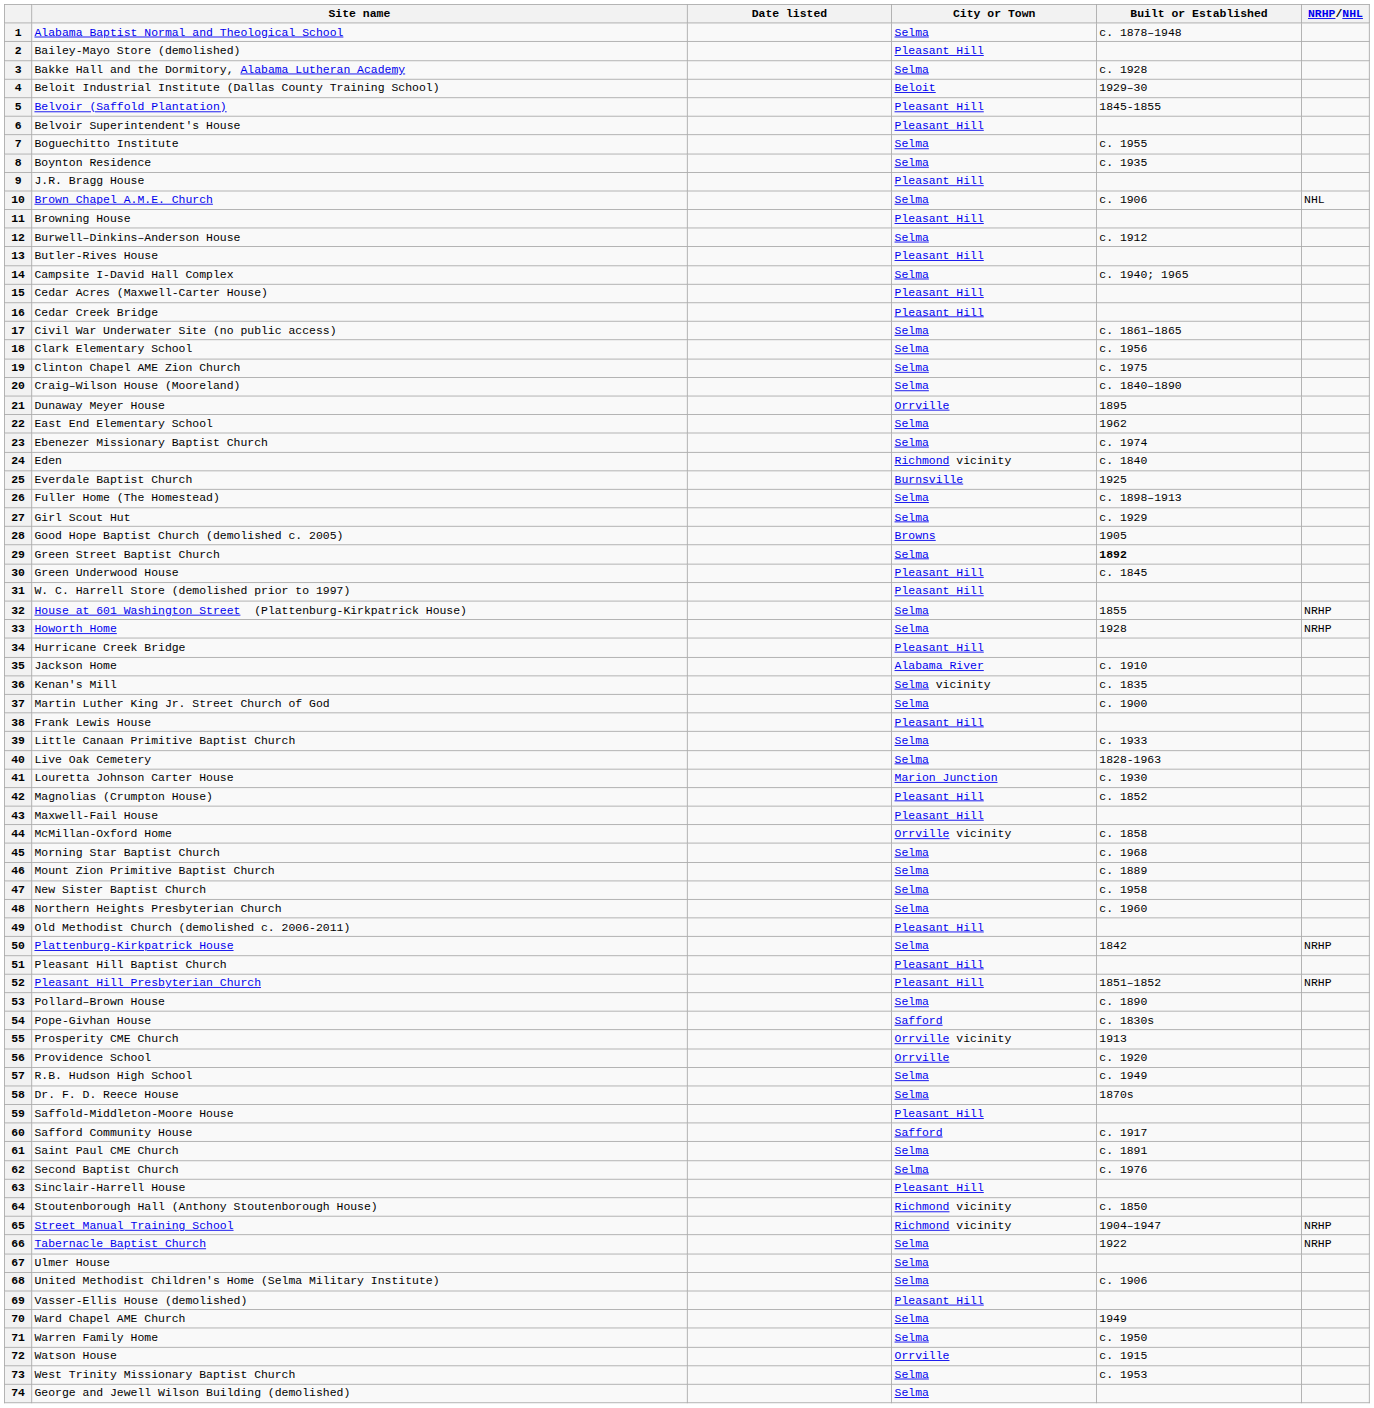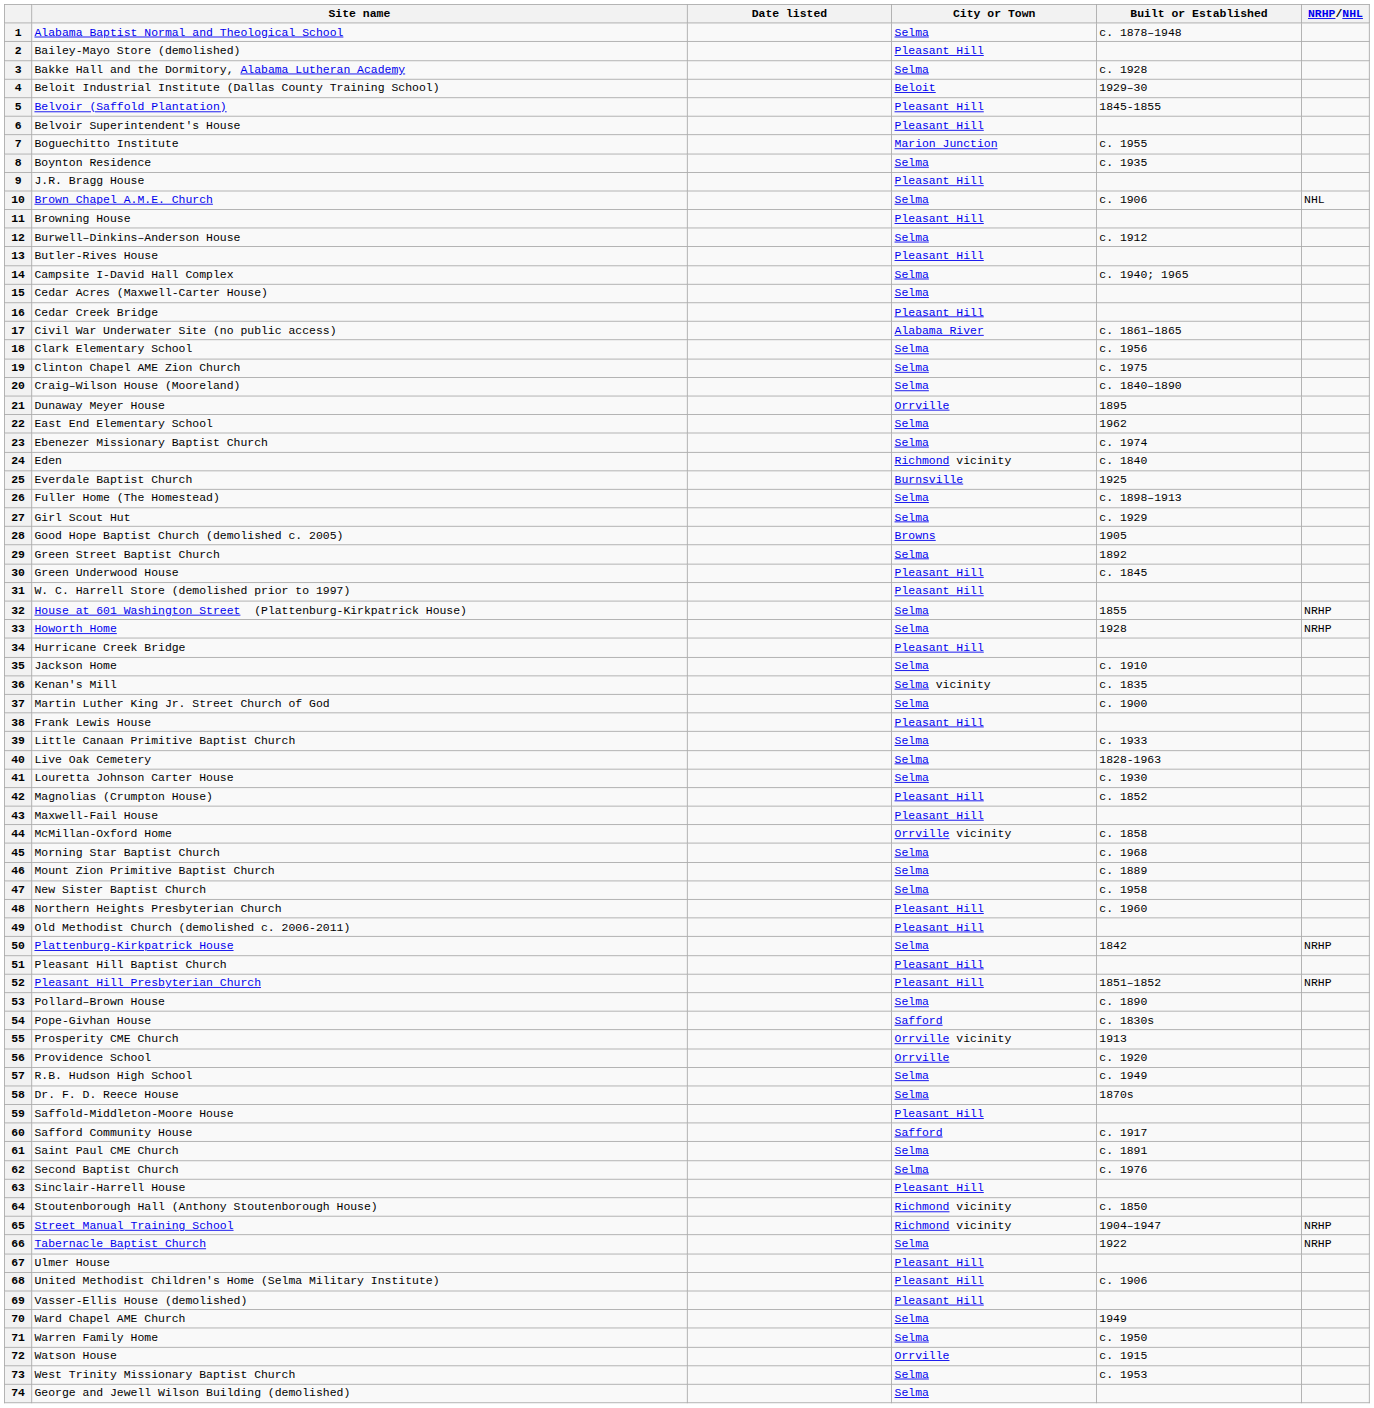 <table class="wikitable" style="width:98%">
 <tr>
 <th width = 2%  ></th>
 <th><strong>Site name</strong></th>
 <th width = 15% ><strong>Date listed</strong></th>
 <th width = 15% ><strong>City or Town</strong></th>
 <th width = 15% ><strong>Built or Established</strong></th>
 <th width = 5%  ><strong><a href='#'>NRHP</a>/<a href='#'>NHL</a></strong></th>
 </tr>
 <tr ->
 <th>1</th>
 <td><a href='#'>Alabama Baptist Normal and Theological School</a></td>
 <td></td>
 <td><a href='#'>Selma</a></td>
 <td>c. 1878–1948</td>
 <td></td>
 </tr>
 <tr ->
 <th>2</th>
 <td>Bailey-Mayo Store (demolished)</td>
 <td></td>
 <td><a href='#'>Pleasant Hill</a></td>
 <td></td>
 <td></td>
 </tr>
 <tr ->
 <th>3</th>
 <td>Bakke Hall and the Dormitory, <a href='#'>Alabama Lutheran Academy</a></td>
 <td></td>
 <td><a href='#'>Selma</a></td>
 <td>c. 1928</td>
 <td></td>
 </tr>
 <tr ->
 <th>4</th>
 <td>Beloit Industrial Institute (Dallas County Training School)</td>
 <td></td>
 <td><a href='#'>Beloit</a></td>
 <td>1929–30</td>
 <td></td>
 </tr>
 <tr ->
 <th>5</th>
 <td><a href='#'>Belvoir (Saffold Plantation)</a></td>
 <td></td>
 <td><a href='#'>Pleasant Hill</a></td>
 <td>1845-1855</td>
 <td></td>
 </tr>
 <tr ->
 <th>6</th>
 <td>Belvoir Superintendent's House</td>
 <td></td>
 <td><a href='#'>Pleasant Hill</a></td>
 <td></td>
 <td></td>
 </tr>
 <tr>
 <th>7</th>
 <td>Boguechitto Institute</td>
 <td></td>
-<td><a href='#'>Selma</a></td>
+<td><a href='#'>Marion Junction</a></td>
 <td>c. 1955</td>
 <td></td>
 </tr>
 <tr ->
 <th>8</th>
 <td>Boynton Residence</td>
 <td></td>
 <td><a href='#'>Selma</a></td>
 <td>c. 1935</td>
 <td></td>
 </tr>
 <tr ->
 <th>9</th>
 <td>J.R. Bragg House</td>
 <td></td>
 <td><a href='#'>Pleasant Hill</a></td>
 <td></td>
 <td></td>
 </tr>
 <tr ->
 <th>10</th>
 <td><a href='#'>Brown Chapel A.M.E. Church</a></td>
 <td></td>
 <td><a href='#'>Selma</a></td>
 <td>c. 1906</td>
 <td>NHL</td>
 </tr>
 <tr ->
 <th>11</th>
 <td>Browning House</td>
 <td></td>
 <td><a href='#'>Pleasant Hill</a></td>
 <td></td>
 <td></td>
 </tr>
 <tr ->
 <th>12</th>
 <td>Burwell–Dinkins–Anderson House</td>
 <td></td>
 <td><a href='#'>Selma</a></td>
 <td>c. 1912</td>
 <td></td>
 </tr>
 <tr ->
 <th>13</th>
 <td>Butler-Rives House</td>
 <td></td>
 <td><a href='#'>Pleasant Hill</a></td>
 <td></td>
 <td></td>
 </tr>
 <tr ->
 <th>14</th>
 <td>Campsite I-David Hall Complex</td>
 <td></td>
 <td><a href='#'>Selma</a></td>
 <td>c. 1940; 1965</td>
 <td></td>
 </tr>
 <tr ->
 <th>15</th>
 <td>Cedar Acres (Maxwell-Carter House)</td>
 <td></td>
-<td><a href='#'>Pleasant Hill</a></td>
+<td><a href='#'>Selma</a></td>
 <td></td>
 <td></td>
 </tr>
 <tr ->
 <th>16</th>
 <td>Cedar Creek Bridge</td>
 <td></td>
 <td><a href='#'>Pleasant Hill</a></td>
 <td></td>
 <td></td>
 </tr>
 <tr>
 <th>17</th>
 <td>Civil War Underwater Site (no public access)</td>
 <td></td>
-<td><a href='#'>Selma</a></td>
+<td><a href='#'>Alabama River</a></td>
 <td>c. 1861–1865</td>
 <td></td>
 </tr>
 <tr ->
 <th>18</th>
 <td>Clark Elementary School</td>
 <td></td>
 <td><a href='#'>Selma</a></td>
 <td>c. 1956</td>
 <td></td>
 </tr>
 <tr ->
 <th>19</th>
 <td>Clinton Chapel AME Zion Church</td>
 <td></td>
 <td><a href='#'>Selma</a></td>
 <td>c. 1975</td>
 <td></td>
 </tr>
 <tr ->
 <th>20</th>
 <td>Craig–Wilson House (Mooreland)</td>
 <td></td>
 <td><a href='#'>Selma</a></td>
 <td>c. 1840–1890</td>
 <td></td>
 </tr>
 <tr ->
 <th>21</th>
 <td>Dunaway Meyer House</td>
 <td></td>
 <td><a href='#'>Orrville</a></td>
 <td>1895</td>
 <td></td>
 </tr>
 <tr ->
 <th>22</th>
 <td>East End Elementary School</td>
 <td></td>
 <td><a href='#'>Selma</a></td>
 <td>1962</td>
 <td></td>
 </tr>
 <tr ->
 <th>23</th>
 <td>Ebenezer Missionary Baptist Church</td>
 <td></td>
 <td><a href='#'>Selma</a></td>
 <td>c. 1974</td>
 <td></td>
 </tr>
 <tr ->
 <th>24</th>
 <td>Eden</td>
 <td></td>
 <td><a href='#'>Richmond</a> vicinity</td>
 <td>c. 1840</td>
 <td></td>
 </tr>
 <tr ->
 <th>25</th>
 <td>Everdale Baptist Church</td>
 <td></td>
 <td><a href='#'>Burnsville</a></td>
 <td>1925</td>
 <td></td>
 </tr>
 <tr ->
 <th>26</th>
 <td>Fuller Home (The Homestead)</td>
 <td></td>
 <td><a href='#'>Selma</a></td>
 <td>c. 1898–1913</td>
 <td></td>
 </tr>
 <tr ->
 <th>27</th>
 <td>Girl Scout Hut</td>
 <td></td>
 <td><a href='#'>Selma</a></td>
 <td>c. 1929</td>
 <td></td>
 </tr>
 <tr ->
 <th>28</th>
 <td>Good Hope Baptist Church (demolished c. 2005)</td>
 <td></td>
 <td><a href='#'>Browns</a></td>
 <td>1905</td>
 <td></td>
 </tr>
 <tr ->
 <th>29</th>
 <td>Green Street Baptist Church</td>
 <td></td>
 <td><a href='#'>Selma</a></td>
-<td><strong>1892</strong></td>
+<td>1892</td>
 <td></td>
 </tr>
 <tr ->
 <th>30</th>
 <td>Green Underwood House</td>
 <td></td>
 <td><a href='#'>Pleasant Hill</a></td>
 <td>c. 1845</td>
 <td></td>
 </tr>
 <tr ->
 <th>31</th>
 <td>W. C. Harrell Store (demolished prior to 1997)</td>
 <td></td>
 <td><a href='#'>Pleasant Hill</a></td>
 <td></td>
 <td></td>
 </tr>
 <tr ->
 <th>32</th>
 <td><a href='#'>House at 601 Washington Street</a>  (Plattenburg-Kirkpatrick House)</td>
 <td></td>
 <td><a href='#'>Selma</a></td>
 <td>1855</td>
 <td>NRHP</td>
 </tr>
 <tr ->
 <th>33</th>
 <td><a href='#'>Howorth Home</a></td>
 <td></td>
 <td><a href='#'>Selma</a></td>
 <td>1928</td>
 <td>NRHP</td>
 </tr>
 <tr ->
 <th>34</th>
 <td>Hurricane Creek Bridge</td>
 <td></td>
 <td><a href='#'>Pleasant Hill</a></td>
 <td></td>
 <td></td>
 </tr>
 <tr ->
 <th>35</th>
 <td>Jackson Home</td>
 <td></td>
-<td><a href='#'>Alabama River</a></td>
+<td><a href='#'>Selma</a></td>
 <td>c. 1910</td>
 <td></td>
 </tr>
 <tr ->
 <th>36</th>
 <td>Kenan's Mill</td>
 <td></td>
 <td><a href='#'>Selma</a> vicinity</td>
 <td>c. 1835</td>
 <td></td>
 </tr>
 <tr ->
 <th>37</th>
 <td>Martin Luther King Jr. Street Church of God</td>
 <td></td>
 <td><a href='#'>Selma</a></td>
 <td>c. 1900</td>
 <td></td>
 </tr>
 <tr ->
 <th>38</th>
 <td>Frank Lewis House</td>
 <td></td>
 <td><a href='#'>Pleasant Hill</a></td>
 <td></td>
 <td></td>
 </tr>
 <tr ->
 <th>39</th>
 <td>Little Canaan Primitive Baptist Church</td>
 <td></td>
 <td><a href='#'>Selma</a></td>
 <td>c. 1933</td>
 <td></td>
 </tr>
 <tr ->
 <th>40</th>
 <td>Live Oak Cemetery</td>
 <td></td>
 <td><a href='#'>Selma</a></td>
 <td>1828-1963</td>
 <td></td>
 </tr>
 <tr ->
 <th>41</th>
 <td>Louretta Johnson Carter House</td>
 <td></td>
-<td><a href='#'>Marion Junction</a></td>
+<td><a href='#'>Selma</a></td>
 <td>c. 1930</td>
 <td></td>
 </tr>
 <tr ->
 <th>42</th>
 <td>Magnolias (Crumpton House)</td>
 <td></td>
 <td><a href='#'>Pleasant Hill</a></td>
 <td>c. 1852</td>
 <td></td>
 </tr>
 <tr ->
 <th>43</th>
 <td>Maxwell-Fail House</td>
 <td></td>
 <td><a href='#'>Pleasant Hill</a></td>
 <td></td>
 <td></td>
 </tr>
 <tr ->
 <th>44</th>
 <td>McMillan-Oxford Home</td>
 <td></td>
 <td><a href='#'>Orrville</a> vicinity</td>
 <td>c. 1858</td>
 <td></td>
 </tr>
 <tr ->
 <th>45</th>
 <td>Morning Star Baptist Church</td>
 <td></td>
 <td><a href='#'>Selma</a></td>
 <td>c. 1968</td>
 <td></td>
 </tr>
 <tr ->
 <th>46</th>
 <td>Mount Zion Primitive Baptist Church</td>
 <td></td>
 <td><a href='#'>Selma</a></td>
 <td>c. 1889</td>
 <td></td>
 </tr>
 <tr ->
 <th>47</th>
 <td>New Sister Baptist Church</td>
 <td></td>
 <td><a href='#'>Selma</a></td>
 <td>c. 1958</td>
 <td></td>
 </tr>
 <tr ->
 <th>48</th>
 <td>Northern Heights Presbyterian Church</td>
 <td></td>
-<td><a href='#'>Selma</a></td>
+<td><a href='#'>Pleasant Hill</a></td>
 <td>c. 1960</td>
 <td></td>
 </tr>
 <tr ->
 <th>49</th>
 <td>Old Methodist Church (demolished c. 2006-2011)</td>
 <td></td>
 <td><a href='#'>Pleasant Hill</a></td>
 <td></td>
 <td></td>
 </tr>
 <tr ->
 <th>50</th>
 <td><a href='#'>Plattenburg-Kirkpatrick House</a></td>
 <td></td>
 <td><a href='#'>Selma</a></td>
 <td>1842</td>
 <td>NRHP</td>
 </tr>
 <tr ->
 <th>51</th>
 <td>Pleasant Hill Baptist Church</td>
 <td></td>
 <td><a href='#'>Pleasant Hill</a></td>
 <td></td>
 <td></td>
 </tr>
 <tr ->
 <th>52</th>
 <td><a href='#'>Pleasant Hill Presbyterian Church</a></td>
 <td></td>
 <td><a href='#'>Pleasant Hill</a></td>
 <td>1851–1852</td>
 <td>NRHP</td>
 </tr>
 <tr ->
 <th>53</th>
 <td>Pollard–Brown House</td>
 <td></td>
 <td><a href='#'>Selma</a></td>
 <td>c. 1890</td>
 <td></td>
 </tr>
 <tr ->
 <th>54</th>
 <td>Pope-Givhan House</td>
 <td></td>
 <td><a href='#'>Safford</a></td>
 <td>c. 1830s</td>
 <td></td>
 </tr>
 <tr ->
 <th>55</th>
 <td>Prosperity CME Church</td>
 <td></td>
 <td><a href='#'>Orrville</a> vicinity</td>
 <td>1913</td>
 <td></td>
 </tr>
 <tr ->
 <th>56</th>
 <td>Providence School</td>
 <td></td>
 <td><a href='#'>Orrville</a></td>
 <td>c. 1920</td>
 <td></td>
 </tr>
 <tr ->
 <th>57</th>
 <td>R.B. Hudson High School</td>
 <td></td>
 <td><a href='#'>Selma</a></td>
 <td>c. 1949</td>
 <td></td>
 </tr>
 <tr ->
 <th>58</th>
 <td>Dr. F. D. Reece House</td>
 <td></td>
 <td><a href='#'>Selma</a></td>
 <td>1870s</td>
 <td></td>
 </tr>
 <tr ->
 <th>59</th>
 <td>Saffold-Middleton-Moore House</td>
 <td></td>
 <td><a href='#'>Pleasant Hill</a></td>
 <td></td>
 <td></td>
 </tr>
 <tr ->
 <th>60</th>
 <td>Safford Community House</td>
 <td></td>
 <td><a href='#'>Safford</a></td>
 <td>c. 1917</td>
 <td></td>
 </tr>
 <tr ->
 <th>61</th>
 <td>Saint Paul CME Church</td>
 <td></td>
 <td><a href='#'>Selma</a></td>
 <td>c. 1891</td>
 <td></td>
 </tr>
 <tr ->
 <th>62</th>
 <td>Second Baptist Church</td>
 <td></td>
 <td><a href='#'>Selma</a></td>
 <td>c. 1976</td>
 <td></td>
 </tr>
 <tr ->
 <th>63</th>
 <td>Sinclair-Harrell House</td>
 <td></td>
 <td><a href='#'>Pleasant Hill</a></td>
 <td></td>
 <td></td>
 </tr>
 <tr ->
 <th>64</th>
 <td>Stoutenborough Hall (Anthony Stoutenborough House)</td>
 <td></td>
 <td><a href='#'>Richmond</a> vicinity</td>
 <td>c. 1850</td>
 <td></td>
 </tr>
 <tr ->
 <th>65</th>
 <td><a href='#'>Street Manual Training School</a></td>
 <td></td>
 <td><a href='#'>Richmond</a> vicinity</td>
 <td>1904–1947</td>
 <td>NRHP</td>
 </tr>
 <tr ->
 <th>66</th>
 <td><a href='#'>Tabernacle Baptist Church</a></td>
 <td></td>
 <td><a href='#'>Selma</a></td>
 <td>1922</td>
 <td>NRHP</td>
 </tr>
 <tr ->
 <th>67</th>
 <td>Ulmer House</td>
 <td></td>
-<td><a href='#'>Selma</a></td>
+<td><a href='#'>Pleasant Hill</a></td>
 <td></td>
 <td></td>
 </tr>
 <tr ->
 <th>68</th>
 <td>United Methodist Children's Home (Selma Military Institute)</td>
 <td></td>
-<td><a href='#'>Selma</a></td>
+<td><a href='#'>Pleasant Hill</a></td>
 <td>c. 1906</td>
 <td></td>
 </tr>
 <tr ->
 <th>69</th>
 <td>Vasser-Ellis House (demolished)</td>
 <td></td>
 <td><a href='#'>Pleasant Hill</a></td>
 <td></td>
 <td></td>
 </tr>
 <tr ->
 <th>70</th>
 <td>Ward Chapel AME Church</td>
 <td></td>
 <td><a href='#'>Selma</a></td>
 <td>1949</td>
 <td></td>
 </tr>
 <tr ->
 <th>71</th>
 <td>Warren Family Home</td>
 <td></td>
 <td><a href='#'>Selma</a></td>
 <td>c. 1950</td>
 <td></td>
 </tr>
 <tr ->
 <th>72</th>
 <td>Watson House</td>
 <td></td>
 <td><a href='#'>Orrville</a></td>
 <td>c. 1915</td>
 <td></td>
 </tr>
 <tr ->
 <th>73</th>
 <td>West Trinity Missionary Baptist Church</td>
 <td></td>
 <td><a href='#'>Selma</a></td>
 <td>c. 1953</td>
 <td></td>
 </tr>
 <tr ->
 <th>74</th>
 <td>George and Jewell Wilson Building (demolished)</td>
 <td></td>
 <td><a href='#'>Selma</a></td>
 <td></td>
 <td></td>
 </tr>
 </table>
